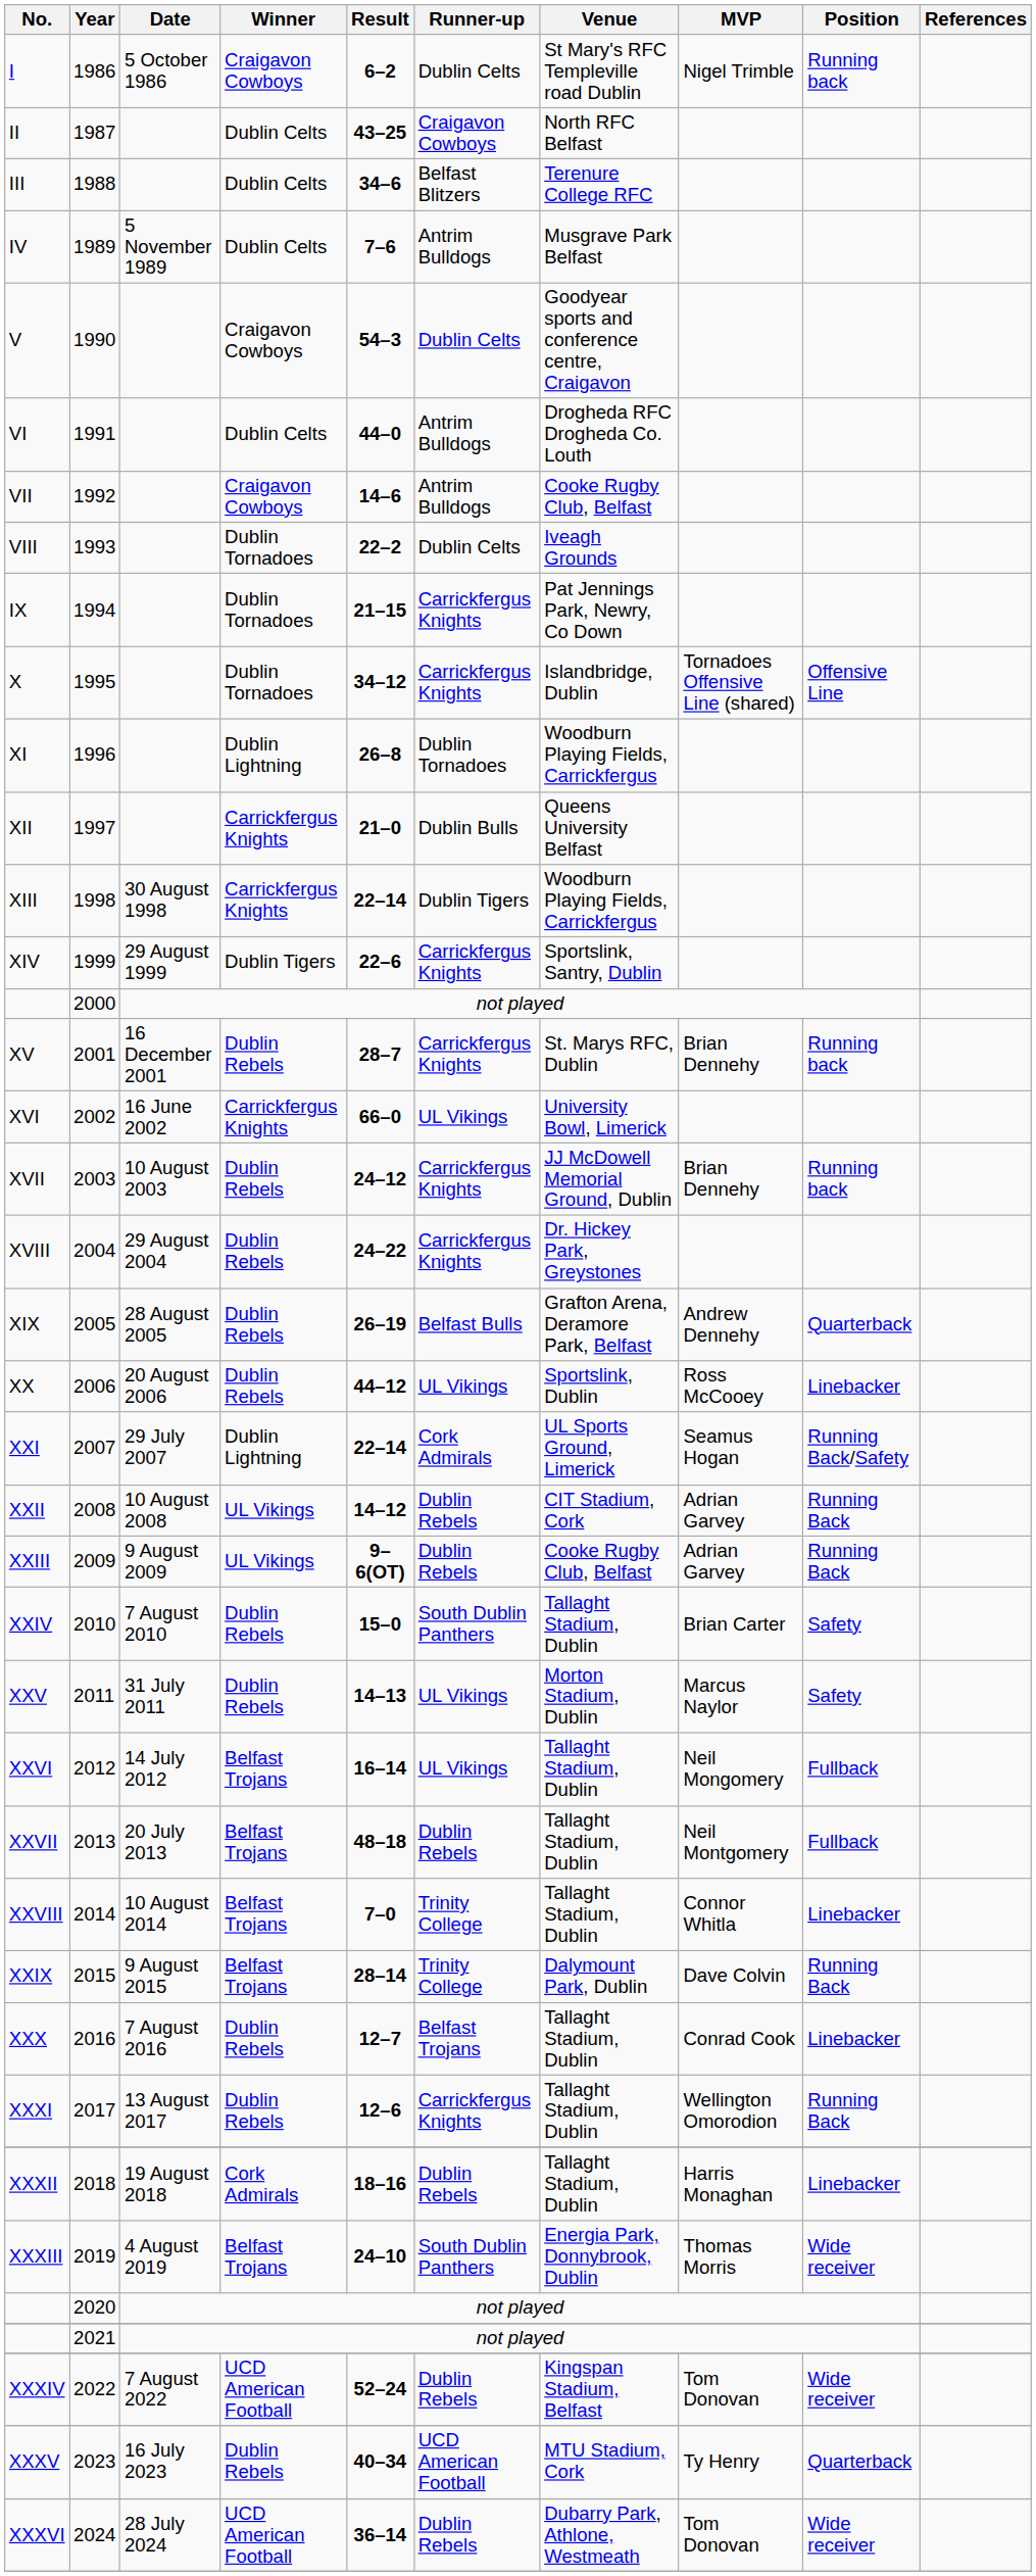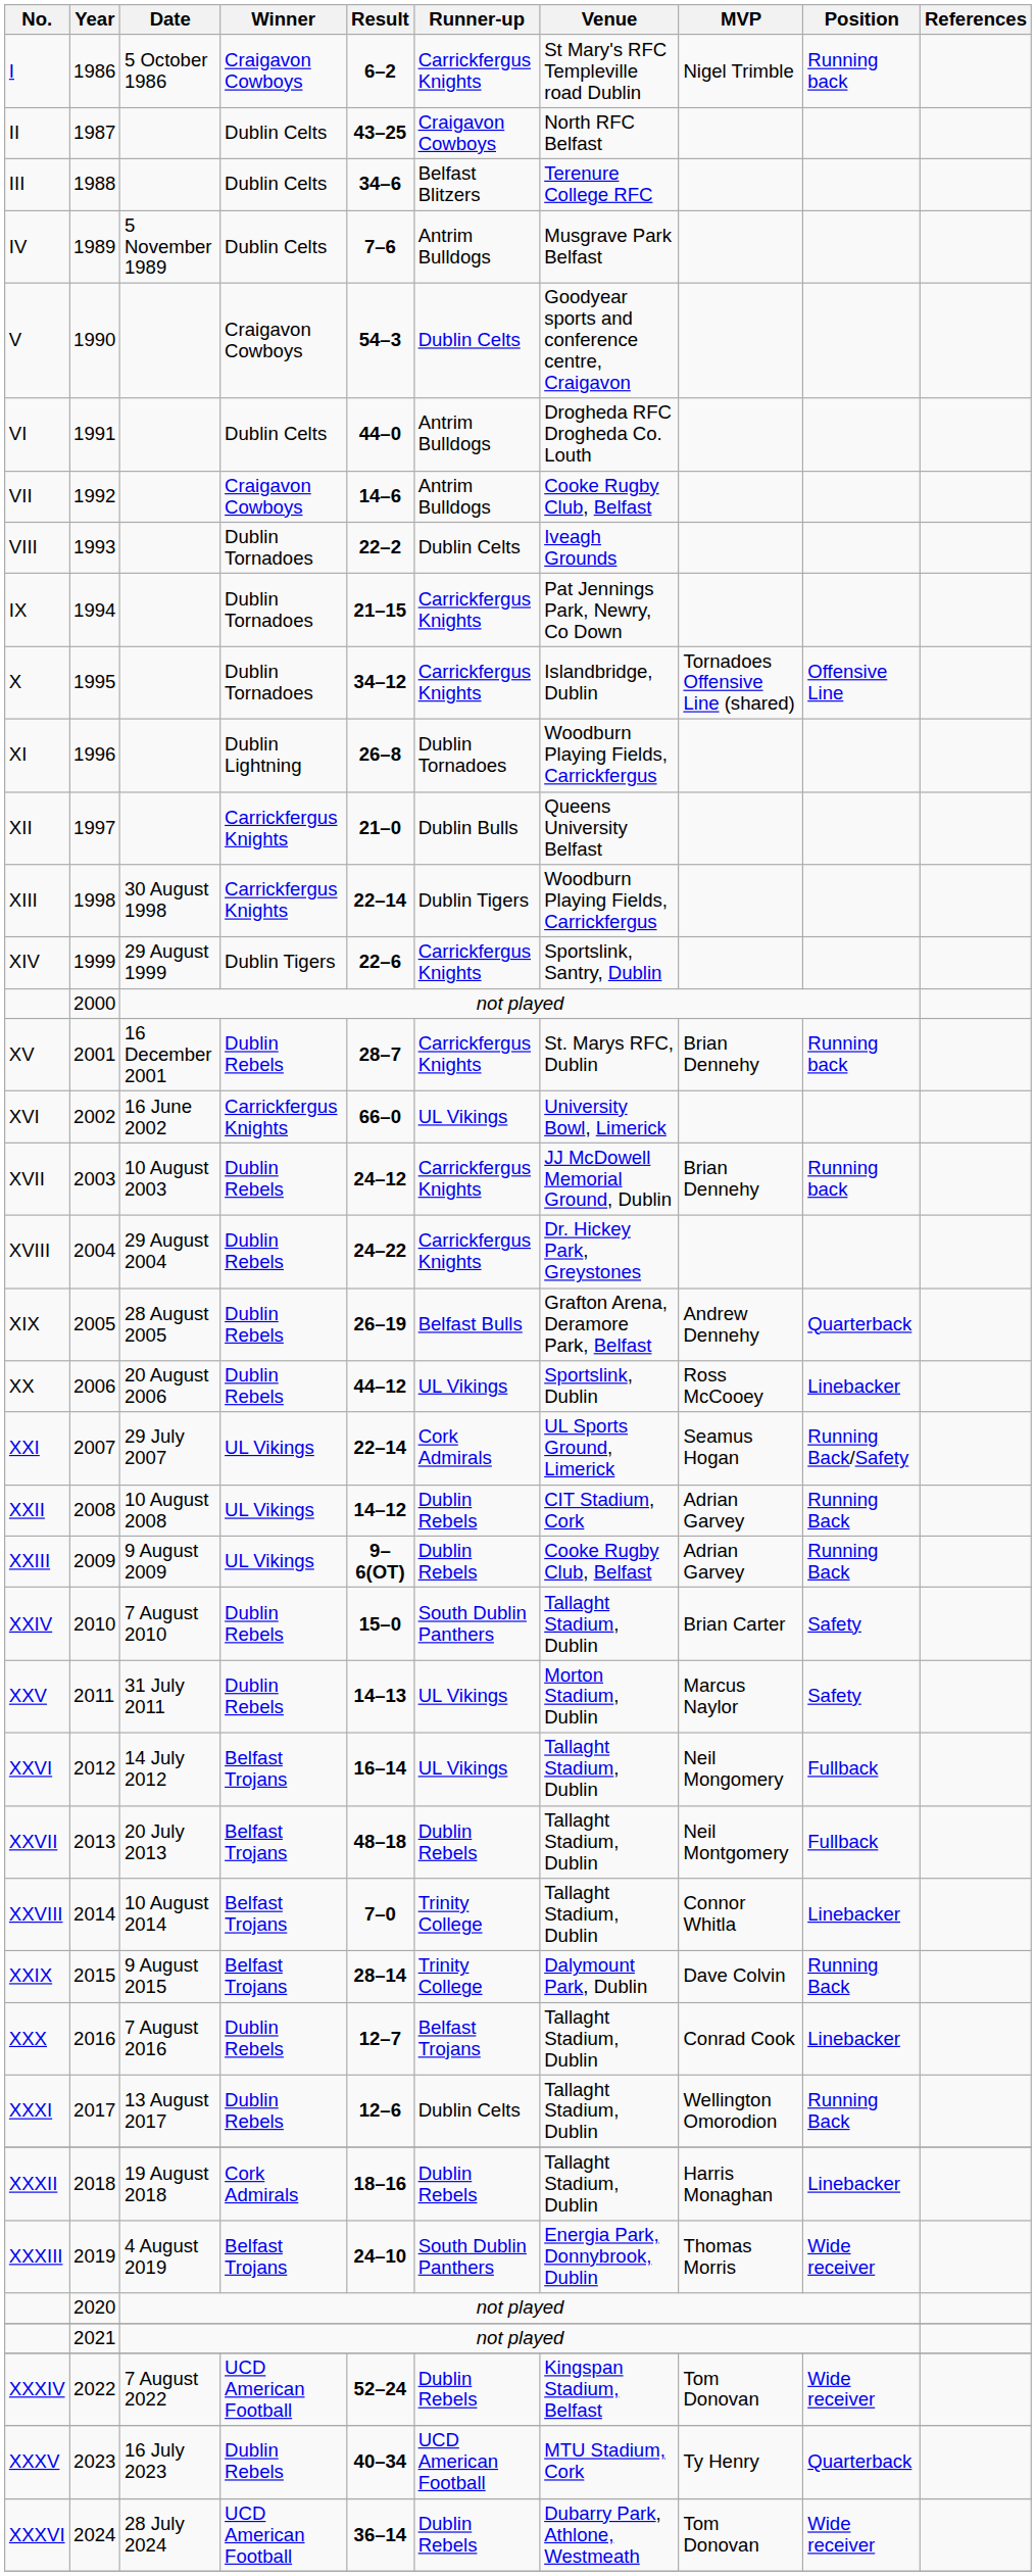 <table class="wikitable">
 <tr>
 <th>No.</th>
 <th>Year</th>
 <th>Date</th>
 <th>Winner</th>
 <th>Result</th>
 <th>Runner-up</th>
 <th>Venue</th>
 <th>MVP</th>
 <th>Position</th>
 <th>References</th>
 </tr>
 <tr>
 <td><a href='#'>I</a></td>
 <td>1986</td>
 <td>5 October 1986</td>
 <td><a href='#'>Craigavon Cowboys</a></td>
 <td style="text-align:center;"><strong>6–2</strong></td>
-<td>Dublin Celts</td>
+<td><a href='#'>Carrickfergus Knights</a></td>
 <td>St Mary's RFC Templeville road Dublin</td>
 <td>Nigel Trimble</td>
 <td><a href='#'>Running back</a></td>
 <td></td>
 </tr>
 <tr>
 <td>II</td>
 <td>1987</td>
 <td></td>
 <td>Dublin Celts</td>
 <td style="text-align:center;"><strong>43–25</strong></td>
 <td><a href='#'>Craigavon Cowboys</a></td>
 <td>North RFC Belfast</td>
 <td></td>
 <td></td>
 <td></td>
 </tr>
 <tr>
 <td>III</td>
 <td>1988</td>
 <td></td>
 <td>Dublin Celts</td>
 <td style="text-align:center;"><strong>34–6</strong></td>
 <td>Belfast Blitzers</td>
 <td><a href='#'>Terenure College RFC</a></td>
 <td></td>
 <td></td>
 <td></td>
 </tr>
 <tr>
 <td>IV</td>
 <td>1989</td>
 <td>5 November 1989</td>
 <td>Dublin Celts</td>
 <td style="text-align:center;"><strong>7–6</strong></td>
 <td>Antrim Bulldogs</td>
 <td>Musgrave Park Belfast</td>
 <td></td>
 <td></td>
 <td></td>
 </tr>
 <tr>
 <td>V</td>
 <td>1990</td>
 <td></td>
 <td>Craigavon Cowboys</td>
 <td style="text-align:center;"><strong>54–3</strong></td>
 <td><a href='#'>Dublin Celts</a></td>
 <td>Goodyear sports and conference centre, <a href='#'>Craigavon</a></td>
 <td></td>
 <td></td>
 <td></td>
 </tr>
 <tr>
 <td>VI</td>
 <td>1991</td>
 <td></td>
 <td>Dublin Celts</td>
 <td style="text-align:center;"><strong>44–0</strong></td>
 <td>Antrim Bulldogs</td>
 <td>Drogheda RFC Drogheda Co. Louth</td>
 <td></td>
 <td></td>
 <td></td>
 </tr>
 <tr>
 <td>VII</td>
 <td>1992</td>
 <td></td>
 <td><a href='#'>Craigavon Cowboys</a></td>
 <td style="text-align:center;"><strong>14–6</strong></td>
 <td>Antrim Bulldogs</td>
 <td><a href='#'>Cooke Rugby Club</a>, <a href='#'>Belfast</a></td>
 <td></td>
 <td></td>
 <td></td>
 </tr>
 <tr>
 <td>VIII</td>
 <td>1993</td>
 <td></td>
 <td>Dublin Tornadoes</td>
 <td style="text-align:center;"><strong>22–2</strong></td>
 <td>Dublin Celts</td>
 <td><a href='#'>Iveagh Grounds</a></td>
 <td></td>
 <td></td>
 <td></td>
 </tr>
 <tr>
 <td>IX</td>
 <td>1994</td>
 <td></td>
 <td>Dublin Tornadoes</td>
 <td style="text-align:center;"><strong>21–15</strong></td>
 <td><a href='#'>Carrickfergus Knights</a></td>
 <td>Pat Jennings Park, Newry, Co Down</td>
 <td></td>
 <td></td>
 <td></td>
 </tr>
 <tr>
 <td>X</td>
 <td>1995</td>
 <td></td>
 <td>Dublin Tornadoes</td>
 <td style="text-align:center;"><strong>34–12</strong></td>
 <td><a href='#'>Carrickfergus Knights</a></td>
 <td>Islandbridge, Dublin</td>
 <td>Tornadoes <a href='#'>Offensive Line</a> (shared)</td>
 <td><a href='#'>Offensive Line</a></td>
 <td></td>
 </tr>
 <tr>
 <td>XI</td>
 <td>1996</td>
 <td></td>
 <td>Dublin Lightning</td>
 <td style="text-align:center;"><strong>26–8</strong></td>
 <td>Dublin Tornadoes</td>
 <td>Woodburn Playing Fields, <a href='#'>Carrickfergus</a></td>
 <td></td>
 <td></td>
 <td></td>
 </tr>
 <tr>
 <td>XII</td>
 <td>1997</td>
 <td></td>
 <td><a href='#'>Carrickfergus Knights</a></td>
 <td style="text-align:center;"><strong>21–0</strong></td>
 <td>Dublin Bulls</td>
 <td>Queens University Belfast</td>
 <td></td>
 <td></td>
 <td></td>
 </tr>
 <tr>
 <td>XIII</td>
 <td>1998</td>
 <td>30 August 1998</td>
 <td><a href='#'>Carrickfergus Knights</a></td>
 <td style="text-align:center;"><strong>22–14</strong></td>
 <td>Dublin Tigers</td>
 <td>Woodburn Playing Fields, <a href='#'>Carrickfergus</a></td>
 <td></td>
 <td></td>
 <td></td>
 </tr>
 <tr>
 <td>XIV</td>
 <td>1999</td>
 <td>29 August 1999</td>
 <td>Dublin Tigers</td>
 <td style="text-align:center;"><strong>22–6</strong></td>
 <td><a href='#'>Carrickfergus Knights</a></td>
 <td>Sportslink, Santry, <a href='#'>Dublin</a></td>
 <td></td>
 <td></td>
 <td></td>
 </tr>
 <tr>
 <td></td>
 <td>2000</td>
 <td colspan="7" style="text-align:center;"><em>not played</em></td>
 <td></td>
 </tr>
 <tr>
 <td>XV</td>
 <td>2001</td>
 <td>16 December 2001</td>
 <td><a href='#'>Dublin Rebels</a></td>
 <td style="text-align:center;"><strong>28–7</strong></td>
 <td><a href='#'>Carrickfergus Knights</a></td>
 <td>St. Marys RFC, Dublin</td>
 <td>Brian Dennehy</td>
 <td><a href='#'>Running back</a></td>
 <td></td>
 </tr>
 <tr>
 <td>XVI</td>
 <td>2002</td>
 <td>16 June 2002</td>
 <td><a href='#'>Carrickfergus Knights</a></td>
 <td style="text-align:center;"><strong>66–0</strong></td>
 <td><a href='#'>UL Vikings</a></td>
 <td><a href='#'>University Bowl</a>, <a href='#'>Limerick</a></td>
 <td></td>
 <td></td>
 <td></td>
 </tr>
 <tr>
 <td>XVII</td>
 <td>2003</td>
 <td>10 August 2003</td>
 <td><a href='#'>Dublin Rebels</a></td>
 <td style="text-align:center;"><strong>24–12</strong></td>
 <td><a href='#'>Carrickfergus Knights</a></td>
 <td><a href='#'>JJ McDowell Memorial Ground</a>, Dublin</td>
 <td>Brian Dennehy</td>
 <td><a href='#'>Running back</a></td>
 <td></td>
 </tr>
 <tr>
 <td>XVIII</td>
 <td>2004</td>
 <td>29 August 2004</td>
 <td><a href='#'>Dublin Rebels</a></td>
 <td style="text-align:center;"><strong>24–22</strong></td>
 <td><a href='#'>Carrickfergus Knights</a></td>
 <td><a href='#'>Dr. Hickey Park</a>, <a href='#'>Greystones</a></td>
 <td></td>
 <td></td>
 <td></td>
 </tr>
 <tr>
 <td>XIX</td>
 <td>2005</td>
 <td>28 August 2005</td>
 <td><a href='#'>Dublin Rebels</a></td>
 <td style="text-align:center;"><strong>26–19</strong></td>
 <td><a href='#'>Belfast Bulls</a></td>
 <td>Grafton Arena, Deramore Park, <a href='#'>Belfast</a></td>
 <td>Andrew Dennehy</td>
 <td><a href='#'>Quarterback</a></td>
 <td></td>
 </tr>
 <tr>
 <td>XX</td>
 <td>2006</td>
 <td>20 August 2006</td>
 <td><a href='#'>Dublin Rebels</a></td>
 <td style="text-align:center;"><strong>44–12</strong></td>
 <td><a href='#'>UL Vikings</a></td>
 <td><a href='#'>Sportslink</a>, Dublin</td>
 <td>Ross McCooey</td>
 <td><a href='#'>Linebacker</a></td>
 <td></td>
 </tr>
 <tr>
 <td><a href='#'>XXI</a></td>
 <td>2007</td>
 <td>29 July 2007</td>
-<td>Dublin Lightning</td>
+<td><a href='#'>UL Vikings</a></td>
 <td style="text-align:center;"><strong>22–14</strong></td>
 <td><a href='#'>Cork Admirals</a></td>
 <td><a href='#'>UL Sports Ground</a>, <a href='#'>Limerick</a></td>
 <td>Seamus Hogan</td>
 <td><a href='#'>Running Back</a>/<a href='#'>Safety</a></td>
 <td></td>
 </tr>
 <tr>
 <td><a href='#'>XXII</a></td>
 <td>2008</td>
 <td>10 August 2008</td>
 <td><a href='#'>UL Vikings</a></td>
 <td style="text-align:center;"><strong>14–12</strong></td>
 <td><a href='#'>Dublin Rebels</a></td>
 <td><a href='#'>CIT Stadium</a>, <a href='#'>Cork</a></td>
 <td>Adrian Garvey</td>
 <td><a href='#'>Running Back</a></td>
 <td></td>
 </tr>
 <tr>
 <td><a href='#'>XXIII</a></td>
 <td>2009</td>
 <td>9 August 2009</td>
 <td><a href='#'>UL Vikings</a></td>
 <td style="text-align:center;"><strong>9–6(OT)</strong></td>
 <td><a href='#'>Dublin Rebels</a></td>
 <td><a href='#'>Cooke Rugby Club</a>, <a href='#'>Belfast</a></td>
 <td>Adrian Garvey</td>
 <td><a href='#'>Running Back</a></td>
 <td></td>
 </tr>
 <tr>
 <td><a href='#'>XXIV</a></td>
 <td>2010</td>
 <td>7 August 2010</td>
 <td><a href='#'>Dublin Rebels</a></td>
 <td style="text-align:center;"><strong>15–0</strong></td>
 <td><a href='#'>South Dublin Panthers</a></td>
 <td><a href='#'>Tallaght Stadium</a>, Dublin</td>
 <td>Brian Carter</td>
 <td><a href='#'>Safety</a></td>
 <td></td>
 </tr>
 <tr>
 <td><a href='#'>XXV</a></td>
 <td>2011</td>
 <td>31 July 2011</td>
 <td><a href='#'>Dublin Rebels</a></td>
 <td style="text-align:center;"><strong>14–13</strong></td>
 <td><a href='#'>UL Vikings</a></td>
 <td><a href='#'>Morton Stadium</a>, Dublin</td>
 <td>Marcus Naylor</td>
 <td><a href='#'>Safety</a></td>
 <td></td>
 </tr>
 <tr>
 <td><a href='#'>XXVI</a></td>
 <td>2012</td>
 <td>14 July 2012</td>
 <td><a href='#'>Belfast Trojans</a></td>
 <td style="text-align:center;"><strong>16–14</strong></td>
 <td><a href='#'>UL Vikings</a></td>
 <td><a href='#'>Tallaght Stadium</a>, Dublin</td>
 <td>Neil Mongomery</td>
 <td><a href='#'>Fullback</a></td>
 <td></td>
 </tr>
 <tr>
 <td><a href='#'>XXVII</a></td>
 <td>2013</td>
 <td>20 July 2013</td>
 <td><a href='#'>Belfast Trojans</a></td>
 <td style="text-align:center;"><strong>48–18</strong></td>
 <td><a href='#'>Dublin Rebels</a></td>
 <td>Tallaght Stadium, Dublin</td>
 <td>Neil Montgomery</td>
 <td><a href='#'>Fullback</a></td>
 <td></td>
 </tr>
 <tr>
 <td><a href='#'>XXVIII</a></td>
 <td>2014</td>
 <td>10 August 2014</td>
 <td><a href='#'>Belfast Trojans</a></td>
 <td style="text-align:center;"><strong>7–0</strong></td>
 <td><a href='#'>Trinity College</a></td>
 <td>Tallaght Stadium, Dublin</td>
 <td>Connor Whitla</td>
 <td><a href='#'>Linebacker</a></td>
 <td></td>
 </tr>
 <tr>
 <td><a href='#'>XXIX</a></td>
 <td>2015</td>
 <td>9 August 2015</td>
 <td><a href='#'>Belfast Trojans</a></td>
 <td style="text-align:center;"><strong>28–14</strong></td>
 <td><a href='#'>Trinity College</a></td>
 <td><a href='#'>Dalymount Park</a>, Dublin</td>
 <td>Dave Colvin</td>
 <td><a href='#'>Running Back</a></td>
 <td></td>
 </tr>
 <tr>
 <td><a href='#'>XXX</a></td>
 <td>2016</td>
 <td>7 August 2016</td>
 <td><a href='#'>Dublin Rebels</a></td>
 <td style="text-align:center;"><strong>12–7</strong></td>
 <td><a href='#'>Belfast Trojans</a></td>
 <td>Tallaght Stadium, Dublin</td>
 <td>Conrad Cook</td>
 <td><a href='#'>Linebacker</a></td>
 <td></td>
 </tr>
 <tr>
 <td><a href='#'>XXXI</a></td>
 <td>2017</td>
 <td>13 August 2017</td>
 <td><a href='#'>Dublin Rebels</a></td>
 <td style="text-align:center;"><strong>12–6</strong></td>
-<td><a href='#'>Carrickfergus Knights</a></td>
+<td>Dublin Celts</td>
 <td>Tallaght Stadium, Dublin</td>
 <td>Wellington Omorodion</td>
 <td><a href='#'>Running Back</a></td>
 <td></td>
 </tr>
 <tr>
 </tr>
 <tr>
 <td><a href='#'>XXXII</a></td>
 <td>2018</td>
 <td>19 August 2018</td>
 <td><a href='#'>Cork Admirals</a></td>
 <td style="text-align:center;"><strong>18–16</strong></td>
 <td><a href='#'>Dublin Rebels</a></td>
 <td>Tallaght Stadium, Dublin</td>
 <td>Harris Monaghan</td>
 <td><a href='#'>Linebacker</a></td>
 <td></td>
 </tr>
 <tr>
 <td><a href='#'>XXXIII</a></td>
 <td>2019</td>
 <td>4 August 2019</td>
 <td><a href='#'>Belfast Trojans</a></td>
 <td style="text-align:center;"><strong>24–10</strong></td>
 <td><a href='#'>South Dublin Panthers</a></td>
 <td><a href='#'>Energia Park, Donnybrook, Dublin</a></td>
 <td>Thomas Morris</td>
 <td><a href='#'>Wide receiver</a></td>
 <td></td>
 </tr>
 <tr>
 <td></td>
 <td>2020</td>
 <td colspan="7" style="text-align:center;"><em>not played</em></td>
 <td></td>
 </tr>
 <tr>
 </tr>
 <tr>
 <td></td>
 <td>2021</td>
 <td colspan="7" style="text-align:center;"><em>not played</em></td>
 <td></td>
 </tr>
 <tr>
 </tr>
 <tr>
 <td><a href='#'>XXXIV</a></td>
 <td>2022</td>
 <td>7 August 2022</td>
 <td><a href='#'>UCD American Football</a></td>
 <td style="text-align:center;"><strong>52–24</strong></td>
 <td><a href='#'>Dublin Rebels</a></td>
 <td><a href='#'>Kingspan Stadium, Belfast</a></td>
 <td>Tom Donovan</td>
 <td><a href='#'>Wide receiver</a></td>
 <td></td>
 </tr>
 <tr>
 </tr>
 <tr>
 <td><a href='#'>XXXV</a></td>
 <td>2023</td>
 <td>16 July 2023</td>
 <td><a href='#'>Dublin Rebels</a></td>
 <td style="text-align:center;"><strong>40–34</strong></td>
 <td><a href='#'>UCD American Football</a></td>
 <td><a href='#'>MTU Stadium, Cork</a></td>
 <td>Ty Henry</td>
 <td><a href='#'>Quarterback</a></td>
 <td></td>
 </tr>
 <tr>
 </tr>
 <tr>
 <td><a href='#'>XXXVI</a></td>
 <td>2024</td>
 <td>28 July 2024</td>
 <td><a href='#'>UCD American Football</a></td>
 <td style="text-align:center;"><strong>36–14</strong></td>
 <td><a href='#'>Dublin Rebels</a></td>
 <td><a href='#'>Dubarry Park</a>, <a href='#'>Athlone, Westmeath</a></td>
 <td>Tom Donovan</td>
 <td><a href='#'>Wide receiver</a></td>
 <td></td>
 </tr>
 <tr>
 </tr>
 </table>
